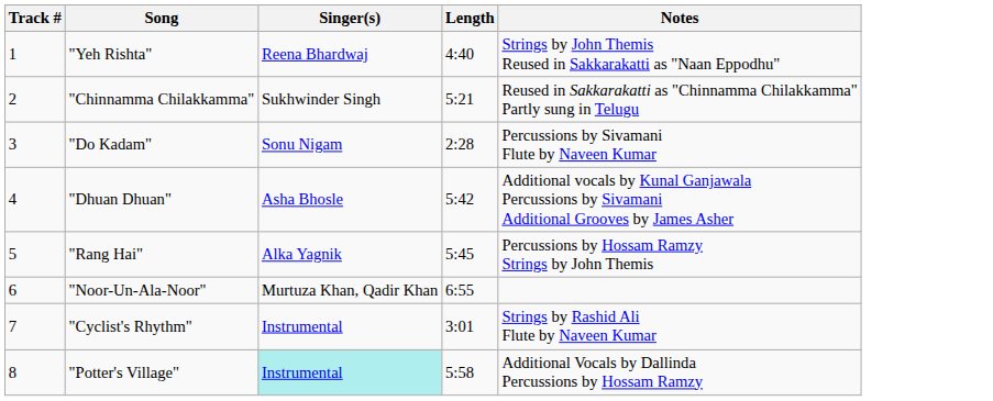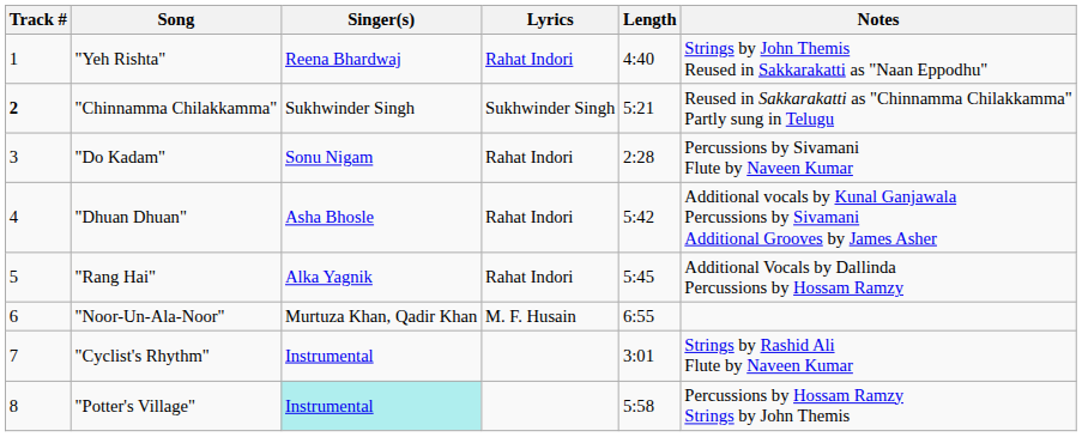 <table class="wikitable tracklist" style="font-size:95%;">
 <tr>
 <th>Track #</th>
 <th>Song</th>
 <th>Singer(s)</th>
+<th>Lyrics</th>
 <th>Length</th>
 <th>Notes</th>
 </tr>
 <tr>
 <td>1</td>
 <td>"Yeh Rishta"</td>
 <td><a href='#'>Reena Bhardwaj</a></td>
+<td><a href='#'>Rahat Indori</a></td>
 <td>4:40</td>
 <td><a href='#'>Strings</a> by <a href='#'>John Themis</a> <br> Reused in <a href='#'>Sakkarakatti</a> as "Naan Eppodhu"</td>
 </tr>
 <tr>
-<td>2</td>
+<td><strong>2</strong></td>
 <td>"Chinnamma Chilakkamma"</td>
+<td>Sukhwinder Singh</td>
 <td>Sukhwinder Singh</td>
 <td>5:21</td>
 <td>Reused in <em>Sakkarakatti</em> as "Chinnamma Chilakkamma" <br> Partly sung in <a href='#'>Telugu</a></td>
 </tr>
 <tr>
 <td>3</td>
 <td>"Do Kadam"</td>
 <td><a href='#'>Sonu Nigam</a></td>
+<td>Rahat Indori</td>
 <td>2:28</td>
 <td>Percussions by Sivamani <br> Flute by <a href='#'>Naveen Kumar</a></td>
 </tr>
 <tr>
 <td>4</td>
 <td>"Dhuan Dhuan"</td>
 <td><a href='#'>Asha Bhosle</a></td>
+<td>Rahat Indori</td>
 <td>5:42</td>
 <td>Additional vocals by <a href='#'>Kunal Ganjawala</a> <br> Percussions by <a href='#'>Sivamani</a> <br> <a href='#'>Additional Grooves</a> by <a href='#'>James Asher</a></td>
 </tr>
 <tr>
 <td>5</td>
 <td>"Rang Hai"</td>
 <td><a href='#'>Alka Yagnik</a></td>
+<td>Rahat Indori</td>
 <td>5:45</td>
-<td>Percussions by <a href='#'>Hossam Ramzy</a> <br> <a href='#'>Strings</a> by John Themis</td>
+<td>Additional Vocals by Dallinda <br> Percussions by <a href='#'>Hossam Ramzy</a></td>
 </tr>
 <tr>
 <td>6</td>
 <td>"Noor-Un-Ala-Noor"</td>
 <td>Murtuza Khan, Qadir Khan</td>
+<td>M. F. Husain</td>
 <td>6:55</td>
 <td></td>
 </tr>
 <tr>
 <td>7</td>
 <td>"Cyclist's Rhythm"</td>
 <td><a href='#'>Instrumental</a></td>
+<td></td>
 <td>3:01</td>
 <td><a href='#'>Strings</a> by <a href='#'>Rashid Ali</a> <br> Flute by <a href='#'>Naveen Kumar</a></td>
 </tr>
 <tr>
 <td>8</td>
 <td>"Potter's Village"</td>
 <td style="background: paleturquoise;"><a href='#'>Instrumental</a></td>
+<td></td>
 <td>5:58</td>
-<td>Additional Vocals by Dallinda <br> Percussions by <a href='#'>Hossam Ramzy</a></td>
+<td>Percussions by <a href='#'>Hossam Ramzy</a> <br> <a href='#'>Strings</a> by John Themis</td>
 </tr>
 </table>
